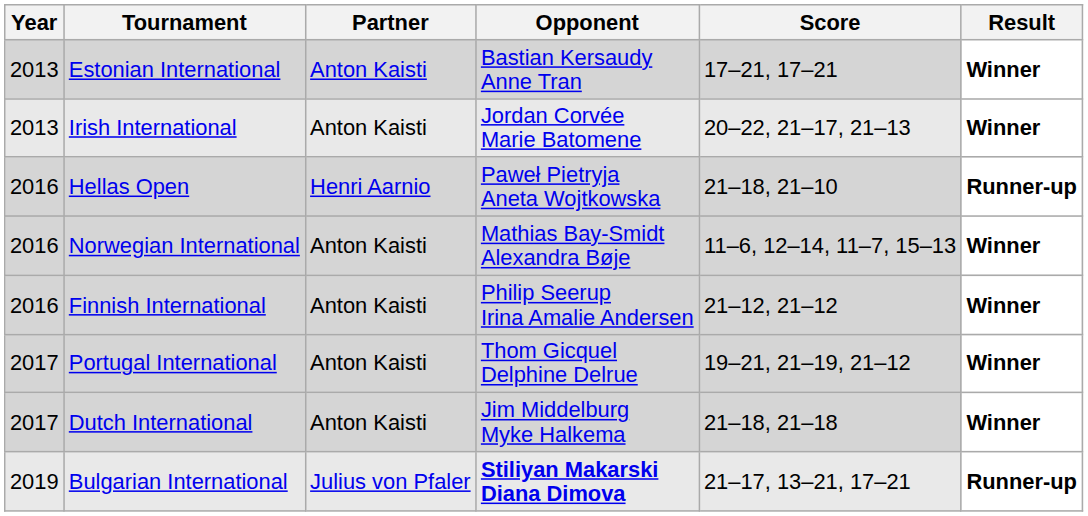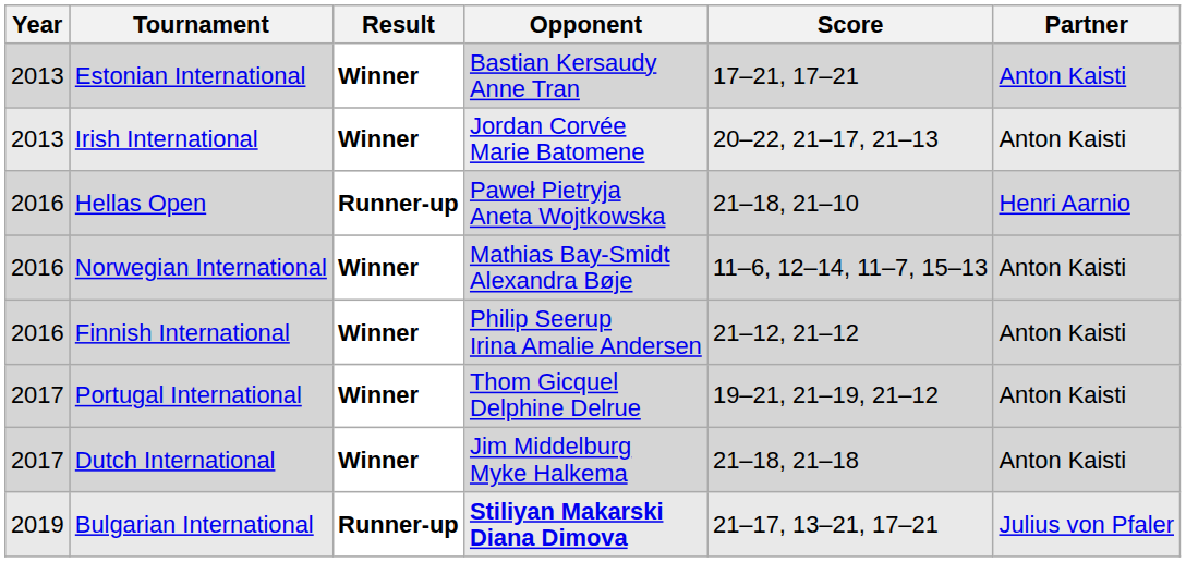 <table class="sortable wikitable" style="font-size: 90%;">
 <tr>
 <th>Year</th>
 <th>Tournament</th>
-<th>Partner</th>
+<th>Result</th>
 <th>Opponent</th>
 <th>Score</th>
-<th>Result</th>
+<th>Partner</th>
 </tr>
 <tr style="background:#D5D5D5">
 <td align="center">2013</td>
 <td align="left"><a href='#'>Estonian International</a></td>
-<td align="left"> <a href='#'>Anton Kaisti</a></td>
+<td style="text-align:left; background:white"> <strong>Winner</strong></td>
 <td align="left"> <a href='#'>Bastian Kersaudy</a> <br>  <a href='#'>Anne Tran</a></td>
 <td align="left">17–21, 17–21</td>
-<td style="text-align:left; background:white"> <strong>Winner</strong></td>
+<td align="left"> <a href='#'>Anton Kaisti</a></td>
 </tr>
 <tr style="background:#E9E9E9">
 <td align="center">2013</td>
 <td align="left"><a href='#'>Irish International</a></td>
-<td align="left"> Anton Kaisti</td>
+<td style="text-align:left; background:white"> <strong>Winner</strong></td>
 <td align="left"> <a href='#'>Jordan Corvée</a> <br>  <a href='#'>Marie Batomene</a></td>
 <td align="left">20–22, 21–17, 21–13</td>
-<td style="text-align:left; background:white"> <strong>Winner</strong></td>
+<td align="left"> Anton Kaisti</td>
 </tr>
 <tr style="background:#D5D5D5">
 <td align="center">2016</td>
 <td align="left"><a href='#'>Hellas Open</a></td>
-<td align="left"> <a href='#'>Henri Aarnio</a></td>
+<td style="text-align:left; background:white"> <strong>Runner-up</strong></td>
 <td align="left"> <a href='#'>Paweł Pietryja</a> <br>  <a href='#'>Aneta Wojtkowska</a></td>
 <td align="left">21–18, 21–10</td>
-<td style="text-align:left; background:white"> <strong>Runner-up</strong></td>
+<td align="left"> <a href='#'>Henri Aarnio</a></td>
 </tr>
 <tr style="background:#D5D5D5">
 <td align="center">2016</td>
 <td align="left"><a href='#'>Norwegian International</a></td>
-<td align="left"> Anton Kaisti</td>
+<td style="text-align:left; background:white"> <strong>Winner</strong></td>
 <td align="left"> <a href='#'>Mathias Bay-Smidt</a> <br>  <a href='#'>Alexandra Bøje</a></td>
 <td align="left">11–6, 12–14, 11–7, 15–13</td>
-<td style="text-align:left; background:white"> <strong>Winner</strong></td>
+<td align="left"> Anton Kaisti</td>
 </tr>
 <tr style="background:#D5D5D5">
 <td align="center">2016</td>
 <td align="left"><a href='#'>Finnish International</a></td>
-<td align="left"> Anton Kaisti</td>
+<td style="text-align:left; background:white"> <strong>Winner</strong></td>
 <td align="left"> <a href='#'>Philip Seerup</a> <br>  <a href='#'>Irina Amalie Andersen</a></td>
 <td align="left">21–12, 21–12</td>
-<td style="text-align:left; background:white"> <strong>Winner</strong></td>
+<td align="left"> Anton Kaisti</td>
 </tr>
 <tr style="background:#D5D5D5">
 <td align="center">2017</td>
 <td align="left"><a href='#'>Portugal International</a></td>
-<td align="left"> Anton Kaisti</td>
+<td style="text-align:left; background:white"> <strong>Winner</strong></td>
 <td align="left"> <a href='#'>Thom Gicquel</a> <br>  <a href='#'>Delphine Delrue</a></td>
 <td align="left">19–21, 21–19, 21–12</td>
-<td style="text-align:left; background:white"> <strong>Winner</strong></td>
+<td align="left"> Anton Kaisti</td>
 </tr>
 <tr style="background:#D5D5D5">
 <td align="center">2017</td>
 <td align="left"><a href='#'>Dutch International</a></td>
-<td align="left"> Anton Kaisti</td>
+<td style="text-align:left; background:white"> <strong>Winner</strong></td>
 <td align="left"> <a href='#'>Jim Middelburg</a> <br>  <a href='#'>Myke Halkema</a></td>
 <td align="left">21–18, 21–18</td>
-<td style="text-align:left; background:white"> <strong>Winner</strong></td>
+<td align="left"> Anton Kaisti</td>
 </tr>
 <tr style="background:#E9E9E9">
 <td align="center">2019</td>
 <td align="left"><a href='#'>Bulgarian International</a></td>
-<td align="left"> <a href='#'>Julius von Pfaler</a></td>
+<td style="text-align:left; background:white"> <strong>Runner-up</strong></td>
 <td align="left"><strong> <a href='#'>Stiliyan Makarski</a> <br>  <a href='#'>Diana Dimova</a></strong></td>
 <td align="left">21–17, 13–21, 17–21</td>
-<td style="text-align:left; background:white"> <strong>Runner-up</strong></td>
+<td align="left"> <a href='#'>Julius von Pfaler</a></td>
 </tr>
 </table>
